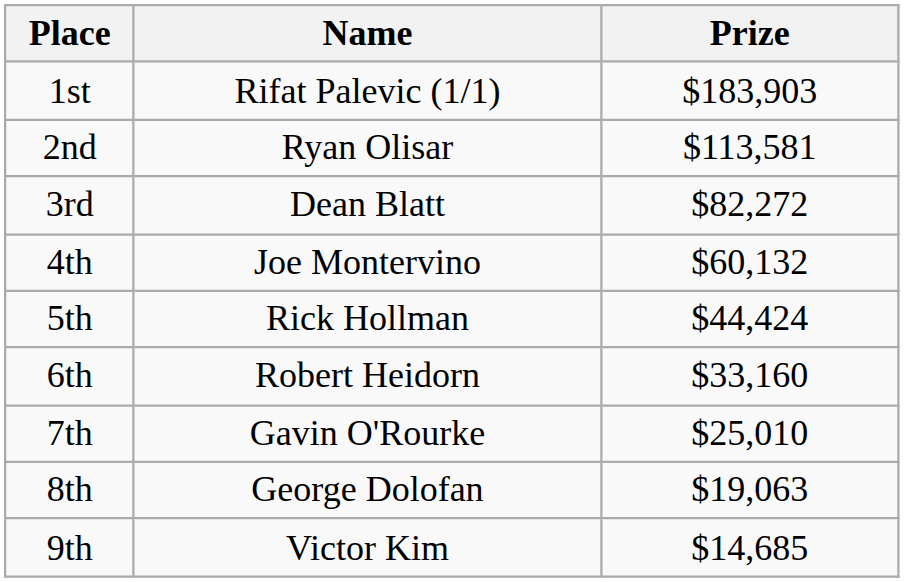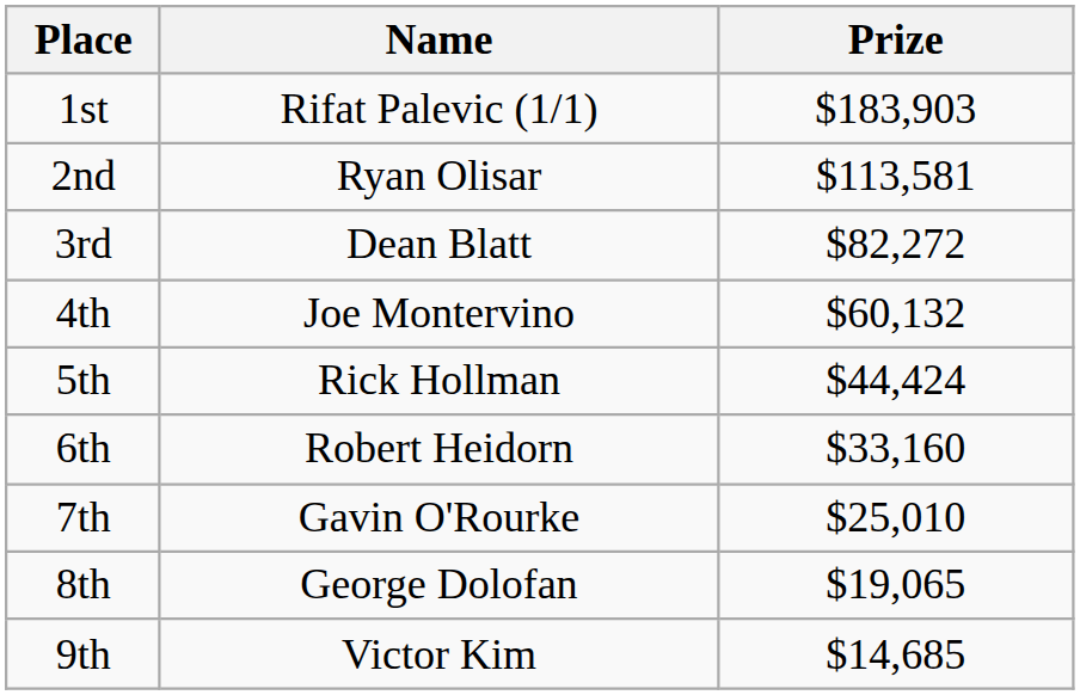 <table class="wikitable">
 <tr>
 <th width="50">Place</th>
 <th width="200">Name</th>
 <th width="125">Prize</th>
 </tr>
 <tr>
 <td align = "center">1st</td>
 <td align = "center">Rifat Palevic (1/1)</td>
 <td align = "center">$183,903</td>
 </tr>
 <tr>
 <td align = "center">2nd</td>
 <td align = "center">Ryan Olisar</td>
 <td align = "center">$113,581</td>
 </tr>
 <tr>
 <td align = "center">3rd</td>
 <td align = "center">Dean Blatt</td>
 <td align = "center">$82,272</td>
 </tr>
 <tr>
 <td align = "center">4th</td>
 <td align = "center">Joe Montervino</td>
 <td align = "center">$60,132</td>
 </tr>
 <tr>
 <td align = "center">5th</td>
 <td align = "center">Rick Hollman</td>
 <td align = "center">$44,424</td>
 </tr>
 <tr>
 <td align = "center">6th</td>
 <td align = "center">Robert Heidorn</td>
 <td align = "center">$33,160</td>
 </tr>
 <tr>
 <td align = "center">7th</td>
 <td align = "center">Gavin O'Rourke</td>
 <td align = "center">$25,010</td>
 </tr>
 <tr>
 <td align = "center">8th</td>
 <td align = "center">George Dolofan</td>
-<td align = "center">$19,063</td>
+<td align = "center">$19,065</td>
 </tr>
 <tr>
 <td align = "center">9th</td>
 <td align = "center">Victor Kim</td>
 <td align = "center">$14,685</td>
 </tr>
 </table>
